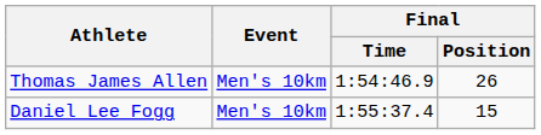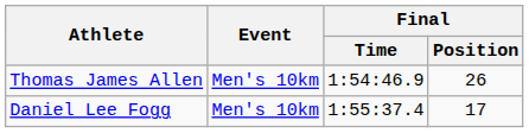 <table class="wikitable" border="1" style="font-size:90%">
 <tr>
 <th rowspan=2>Athlete</th>
 <th rowspan=2>Event</th>
 <th colspan=2>Final</th>
 </tr>
 <tr>
 <th>Time</th>
 <th>Position</th>
 </tr>
 <tr>
 <td><a href='#'>Thomas James Allen</a></td>
 <td><a href='#'>Men's 10km</a></td>
 <td align=center>1:54:46.9</td>
 <td align=center>26</td>
 </tr>
 <tr>
 <td><a href='#'>Daniel Lee Fogg</a></td>
 <td><a href='#'>Men's 10km</a></td>
 <td align=center>1:55:37.4</td>
-<td align=center>15</td>
+<td align=center>17</td>
 </tr>
 </table>
